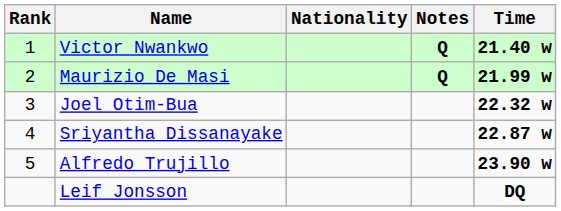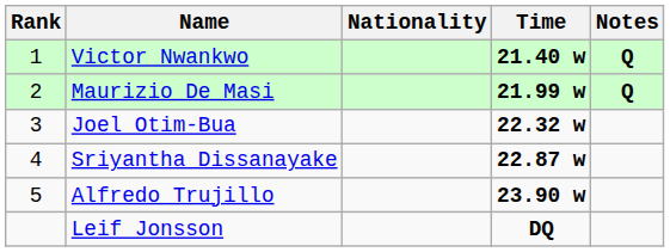 <table class="wikitable sortable" style="text-align:center">
 <tr>
 <th>Rank</th>
 <th>Name</th>
 <th>Nationality</th>
+<th>Time</th>
 <th>Notes</th>
-<th>Time</th>
 </tr>
 <tr bgcolor=ccffcc>
 <td>1</td>
 <td align=left><a href='#'>Victor Nwankwo</a></td>
 <td align=left></td>
+<td><strong>21.40</strong> <strong>w</strong></td>
 <td><strong>Q</strong></td>
-<td><strong>21.40</strong> <strong>w</strong></td>
 </tr>
 <tr bgcolor=ccffcc>
 <td>2</td>
 <td align=left><a href='#'>Maurizio De Masi</a></td>
 <td align=left></td>
+<td><strong>21.99</strong> <strong>w</strong></td>
 <td><strong>Q</strong></td>
-<td><strong>21.99</strong> <strong>w</strong></td>
 </tr>
 <tr>
 <td>3</td>
 <td align=left><a href='#'>Joel Otim-Bua</a></td>
 <td align=left></td>
+<td><strong>22.32</strong> <strong>w</strong></td>
 <td></td>
-<td><strong>22.32</strong> <strong>w</strong></td>
 </tr>
 <tr>
 <td>4</td>
 <td align=left><a href='#'>Sriyantha Dissanayake</a></td>
 <td align=left></td>
+<td><strong>22.87</strong> <strong>w</strong></td>
 <td></td>
-<td><strong>22.87</strong> <strong>w</strong></td>
 </tr>
 <tr>
 <td>5</td>
 <td align=left><a href='#'>Alfredo Trujillo</a></td>
 <td align=left></td>
+<td><strong>23.90</strong> <strong>w</strong></td>
 <td></td>
-<td><strong>23.90</strong> <strong>w</strong></td>
 </tr>
 <tr>
 <td></td>
 <td align=left><a href='#'>Leif Jonsson</a></td>
 <td align=left></td>
+<td><strong>DQ</strong></td>
 <td></td>
-<td><strong>DQ</strong></td>
 </tr>
 </table>
